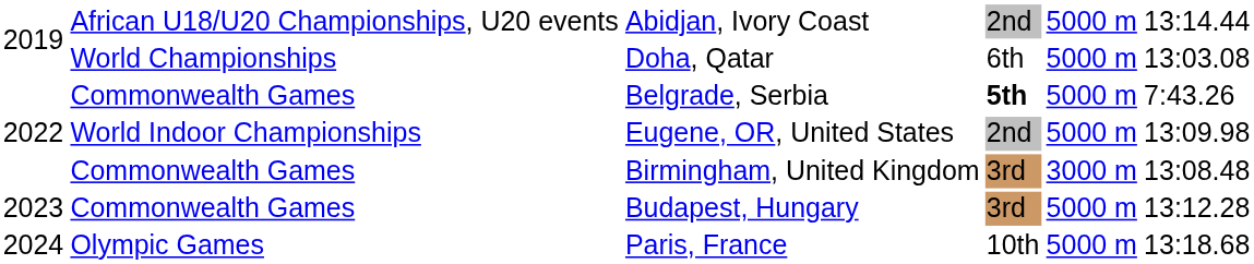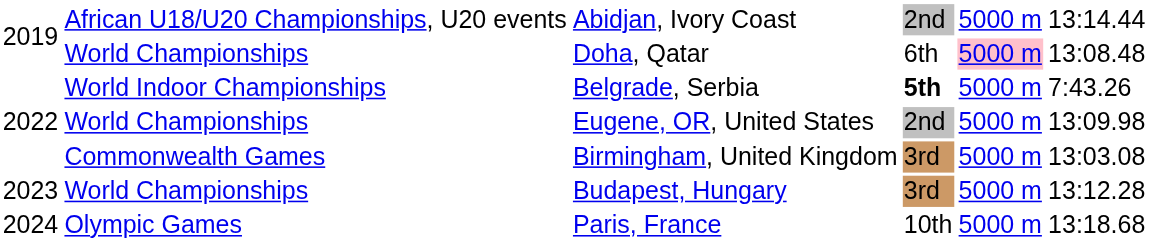 <table>
 <tr>
 <td rowspan=2>2019</td>
 <td><a href='#'>African U18/U20 Championships</a>, U20 events</td>
 <td><a href='#'>Abidjan</a>, Ivory Coast</td>
 <td bgcolor=silver>2nd</td>
 <td><a href='#'>5000 m</a></td>
 <td>13:14.44</td>
 </tr>
 <tr>
 <td><a href='#'>World Championships</a></td>
 <td><a href='#'>Doha</a>, Qatar</td>
 <td>6th</td>
-<td><a href='#'>5000 m</a></td>
-<td>13:03.08 </td>
+<td style="background: pink;"><a href='#'>5000 m</a></td>
+<td>13:08.48</td>
 </tr>
 <tr>
 <td rowspan=3>2022</td>
-<td><a href='#'>Commonwealth Games</a></td>
+<td><a href='#'>World Indoor Championships</a></td>
 <td><a href='#'>Belgrade</a>, Serbia</td>
 <td><strong>5th</strong></td>
 <td><a href='#'>5000 m</a></td>
 <td>7:43.26</td>
 </tr>
 <tr>
-<td><a href='#'>World Indoor Championships</a></td>
+<td><a href='#'>World Championships</a></td>
 <td><a href='#'>Eugene, OR</a>, United States</td>
 <td bgcolor=silver>2nd</td>
 <td><a href='#'>5000 m</a></td>
 <td>13:09.98</td>
 </tr>
 <tr>
 <td><a href='#'>Commonwealth Games</a></td>
 <td><a href='#'>Birmingham</a>, United Kingdom</td>
 <td bgcolor=cc9966>3rd</td>
-<td><a href='#'>3000 m</a></td>
-<td>13:08.48</td>
+<td><a href='#'>5000 m</a></td>
+<td>13:03.08 </td>
 </tr>
 <tr>
 <td>2023</td>
-<td><a href='#'>Commonwealth Games</a></td>
+<td><a href='#'>World Championships</a></td>
 <td><a href='#'>Budapest, Hungary</a></td>
 <td bgcolor=cc9966>3rd</td>
 <td><a href='#'>5000 m</a></td>
 <td>13:12.28</td>
 </tr>
 <tr>
 <td>2024</td>
 <td><a href='#'>Olympic Games</a></td>
 <td><a href='#'>Paris, France</a></td>
 <td>10th</td>
 <td><a href='#'>5000 m</a></td>
 <td>13:18.68</td>
 </tr>
 </table>
